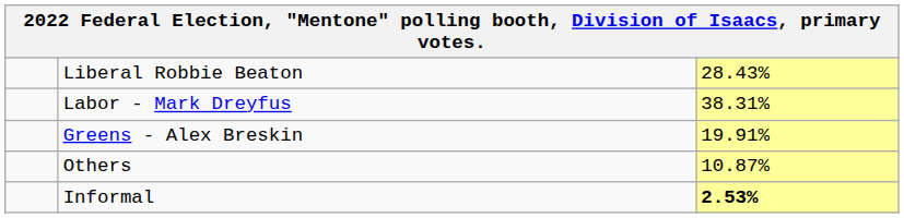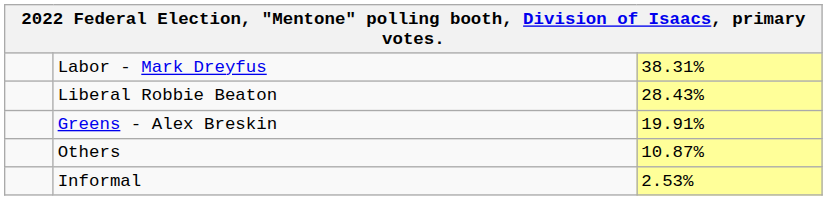 <table class="wikitable">
 <tr>
 <th colspan = 3>2022 Federal Election, "Mentone" polling booth, <a href='#'>Division of Isaacs</a>, primary votes.</th>
 </tr>
 <tr>
 <td> </td>
-<td>Liberal  Robbie Beaton</td>
-<td bgcolor="FFFF99">28.43%</td>
+<td>Labor - <a href='#'>Mark Dreyfus</a></td>
+<td bgcolor="FFFF99">38.31%</td>
 </tr>
 <tr>
 <td> </td>
-<td>Labor - <a href='#'>Mark Dreyfus</a></td>
-<td bgcolor="FFFF99">38.31%</td>
+<td>Liberal  Robbie Beaton</td>
+<td bgcolor="FFFF99">28.43%</td>
 </tr>
 <tr>
 <td> </td>
 <td><a href='#'>Greens</a> - Alex Breskin</td>
 <td bgcolor="FFFF99">19.91%</td>
 </tr>
 <tr>
 <td> </td>
 <td>Others</td>
 <td bgcolor="FFFF99">10.87%</td>
 </tr>
 <tr>
 <td> </td>
 <td>Informal</td>
-<td bgcolor="FFFF99"><strong>2.53%</strong></td>
+<td bgcolor="FFFF99">2.53%</td>
 </tr>
 </table>
